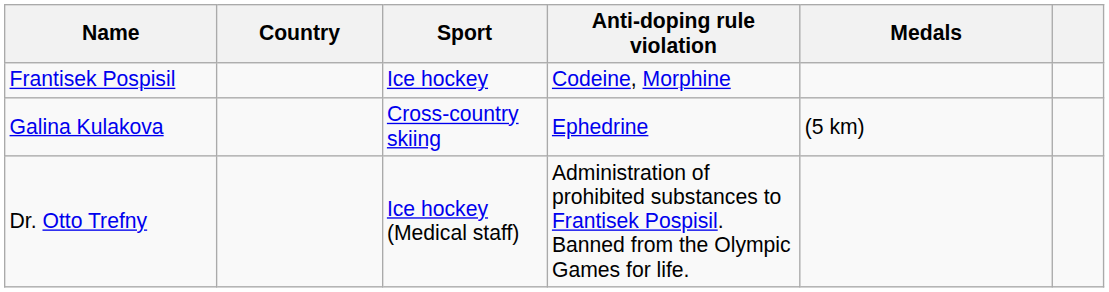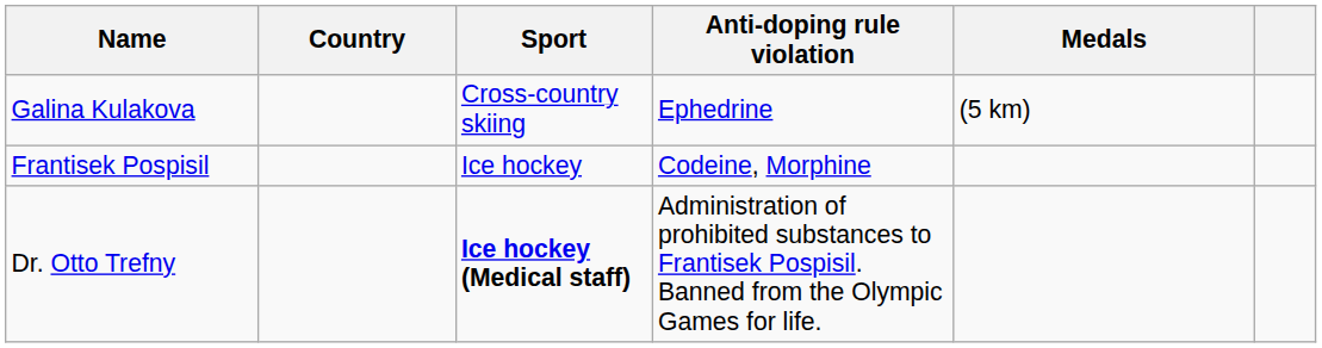 <table class="wikitable sortable" style="font-size:98%;">
 <tr>
 <th style="width:150px;">Name</th>
 <th style="width:115px;">Country</th>
 <th style="width:115px;">Sport</th>
 <th style="width:180px;">Anti-doping rule violation</th>
 <th style="width:180px;">Medals</th>
 <th style="width:30px;" class="unsortable"></th>
 </tr>
 <tr>
+<td><a href='#'>Galina Kulakova</a></td>
+<td></td>
+<td><a href='#'>Cross-country skiing</a></td>
+<td><a href='#'>Ephedrine</a></td>
+<td> (5 km)</td>
+<td></td>
+</tr>
+<tr>
 <td><a href='#'>Frantisek Pospisil</a></td>
 <td></td>
 <td><a href='#'>Ice hockey</a></td>
 <td><a href='#'>Codeine</a>, <a href='#'>Morphine</a></td>
 <td></td>
 <td></td>
 </tr>
 <tr>
-<td><a href='#'>Galina Kulakova</a></td>
-<td></td>
-<td><a href='#'>Cross-country skiing</a></td>
-<td><a href='#'>Ephedrine</a></td>
-<td> (5 km)</td>
-<td></td>
-</tr>
-<tr>
 <td>Dr. <a href='#'>Otto Trefny</a></td>
 <td></td>
-<td><a href='#'>Ice hockey</a> (Medical staff)</td>
+<td><strong><a href='#'>Ice hockey</a> (Medical staff)</strong></td>
 <td>Administration of prohibited substances to <a href='#'>Frantisek Pospisil</a>. Banned from the Olympic Games for life.</td>
 <td></td>
 <td></td>
 </tr>
 </table>
